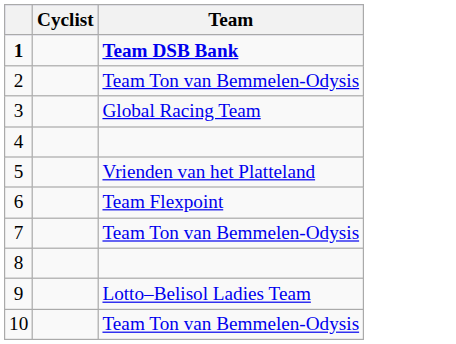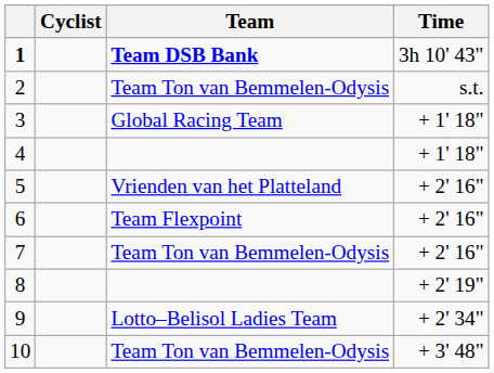 <table class="wikitable">
 <tr style="background:#ccccff;">
 <th></th>
 <th>Cyclist</th>
 <th>Team</th>
+<th>Time</th>
 </tr>
 <tr>
 <td align=center><strong>1</strong></td>
 <td></td>
 <td><strong><a href='#'>Team DSB Bank</a></strong></td>
+<td align=right>3h 10' 43"</td>
 </tr>
 <tr>
 <td align=center>2</td>
 <td></td>
 <td><a href='#'>Team Ton van Bemmelen-Odysis</a></td>
+<td align=right>s.t.</td>
 </tr>
 <tr>
 <td align=center>3</td>
 <td></td>
 <td><a href='#'>Global Racing Team</a></td>
+<td align=right>+ 1' 18"</td>
 </tr>
 <tr>
 <td align=center>4</td>
 <td></td>
 <td></td>
+<td align=right>+ 1' 18"</td>
 </tr>
 <tr>
 <td align=center>5</td>
 <td></td>
 <td><a href='#'>Vrienden van het Platteland</a></td>
+<td align=right>+ 2' 16"</td>
 </tr>
 <tr>
 <td align=center>6</td>
 <td></td>
 <td><a href='#'>Team Flexpoint</a></td>
+<td align=right>+ 2' 16"</td>
 </tr>
 <tr>
 <td align=center>7</td>
 <td></td>
 <td><a href='#'>Team Ton van Bemmelen-Odysis</a></td>
+<td align=right>+ 2' 16"</td>
 </tr>
 <tr>
 <td align=center>8</td>
 <td></td>
 <td></td>
+<td align=right>+ 2' 19"</td>
 </tr>
 <tr>
 <td align=center>9</td>
 <td></td>
 <td><a href='#'>Lotto–Belisol Ladies Team</a></td>
+<td align=right>+ 2' 34"</td>
 </tr>
 <tr>
 <td align=center>10</td>
 <td></td>
 <td><a href='#'>Team Ton van Bemmelen-Odysis</a></td>
+<td align=right>+ 3' 48"</td>
 </tr>
 </table>
